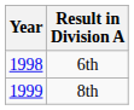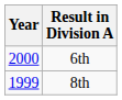 <table class="wikitable" style="text-align:center">
 <tr>
 <th>Year</th>
 <th>Result in<br>Division A</th>
 </tr>
 <tr>
-<td><a href='#'>1998</a></td>
+<td><a href='#'>2000</a></td>
 <td>6th</td>
 </tr>
 <tr>
 <td><a href='#'>1999</a></td>
 <td>8th</td>
 </tr>
 </table>
